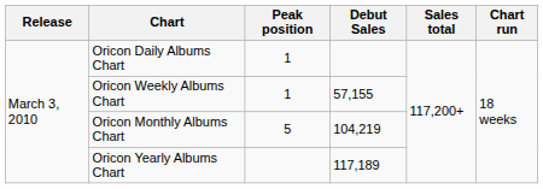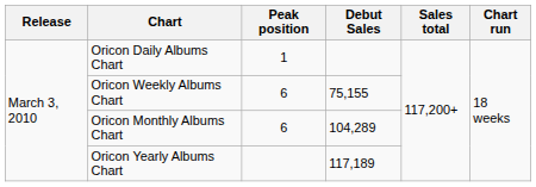 <table class="wikitable" width="650px">
 <tr>
 <th>Release</th>
 <th>Chart</th>
 <th>Peak position</th>
 <th>Debut Sales</th>
 <th>Sales total</th>
 <th>Chart run</th>
 </tr>
 <tr>
 <td rowspan="4">March 3, 2010</td>
 <td>Oricon Daily Albums Chart</td>
 <td align="center">1</td>
 <td></td>
 <td rowspan="4">117,200+</td>
 <td rowspan="4">18 weeks</td>
 </tr>
 <tr>
 <td>Oricon Weekly Albums Chart</td>
-<td align="center">1</td>
-<td>57,155</td>
+<td align="center">6</td>
+<td>75,155</td>
 </tr>
 <tr>
 <td>Oricon Monthly Albums Chart</td>
-<td align="center">5</td>
-<td>104,219</td>
+<td align="center">6</td>
+<td>104,289</td>
 </tr>
 <tr>
 <td>Oricon Yearly Albums Chart</td>
 <td align="center"></td>
 <td>117,189</td>
 </tr>
 </table>
